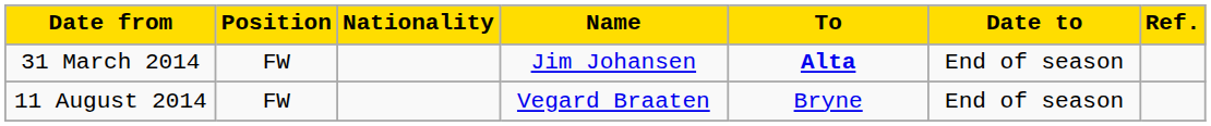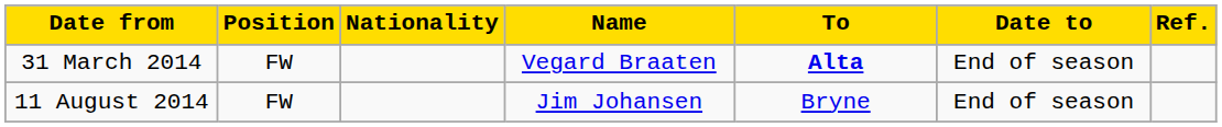 <table class="wikitable" style="text-align:center; font-size:90%; ">
 <tr>
 <th style="background:#FFDD00; color:black; width:200px;">Date from</th>
 <th style="background:#FFDD00; color:black; width:50px;">Position</th>
 <th style="background:#FFDD00; color:black; width:50px;">Nationality</th>
 <th style="background:#FFDD00; color:black; width:200px;">Name</th>
 <th style="background:#FFDD00; color:black; width:200px;">To</th>
 <th style="background:#FFDD00; color:black; width:200px;">Date to</th>
 <th style="background:#FFDD00; color:black; width:25;">Ref.</th>
 </tr>
 <tr>
 <td>31 March 2014</td>
 <td>FW</td>
 <td></td>
-<td><a href='#'>Jim Johansen</a></td>
+<td><a href='#'>Vegard Braaten</a></td>
 <td><strong><a href='#'>Alta</a></strong></td>
 <td>End of season</td>
 <td></td>
 </tr>
 <tr>
 <td>11 August 2014</td>
 <td>FW</td>
 <td></td>
-<td><a href='#'>Vegard Braaten</a></td>
+<td><a href='#'>Jim Johansen</a></td>
 <td><a href='#'>Bryne</a></td>
 <td>End of season</td>
 <td></td>
 </tr>
 </table>
